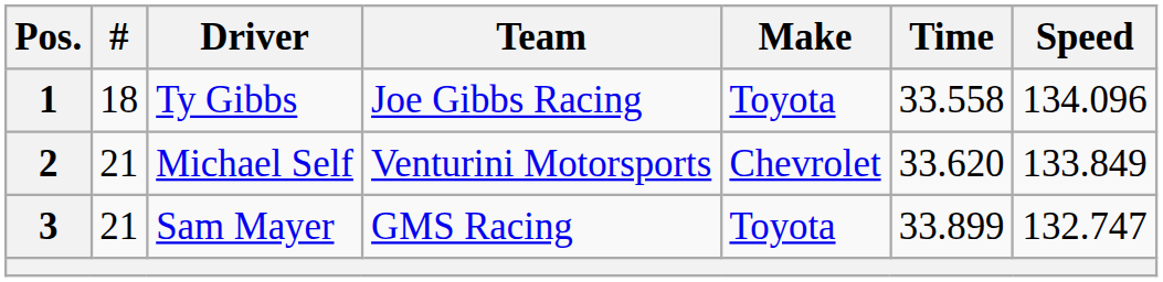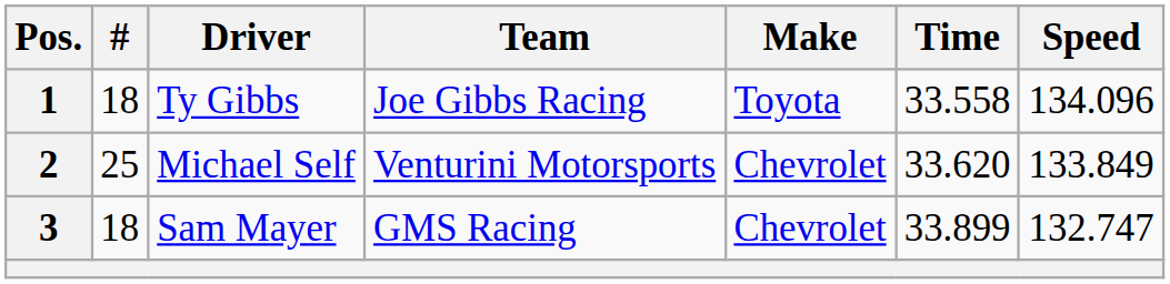 <table class="wikitable" style="font-size:95%">
 <tr>
 <th>Pos.</th>
 <th>#</th>
 <th>Driver</th>
 <th>Team</th>
 <th>Make</th>
 <th>Time</th>
 <th>Speed</th>
 </tr>
 <tr>
 <th>1</th>
 <td>18</td>
 <td><a href='#'>Ty Gibbs</a></td>
 <td><a href='#'>Joe Gibbs Racing</a></td>
 <td><a href='#'>Toyota</a></td>
 <td>33.558</td>
 <td>134.096</td>
 </tr>
 <tr>
 <th>2</th>
-<td>21</td>
+<td>25</td>
 <td><a href='#'>Michael Self</a></td>
 <td><a href='#'>Venturini Motorsports</a></td>
 <td><a href='#'>Chevrolet</a></td>
 <td>33.620</td>
 <td>133.849</td>
 </tr>
 <tr>
 <th>3</th>
-<td>21</td>
+<td>18</td>
 <td><a href='#'>Sam Mayer</a></td>
 <td><a href='#'>GMS Racing</a></td>
-<td><a href='#'>Toyota</a></td>
+<td><a href='#'>Chevrolet</a></td>
 <td>33.899</td>
 <td>132.747</td>
 </tr>
 <tr>
 <th colspan="7"></th>
 </tr>
 </table>
